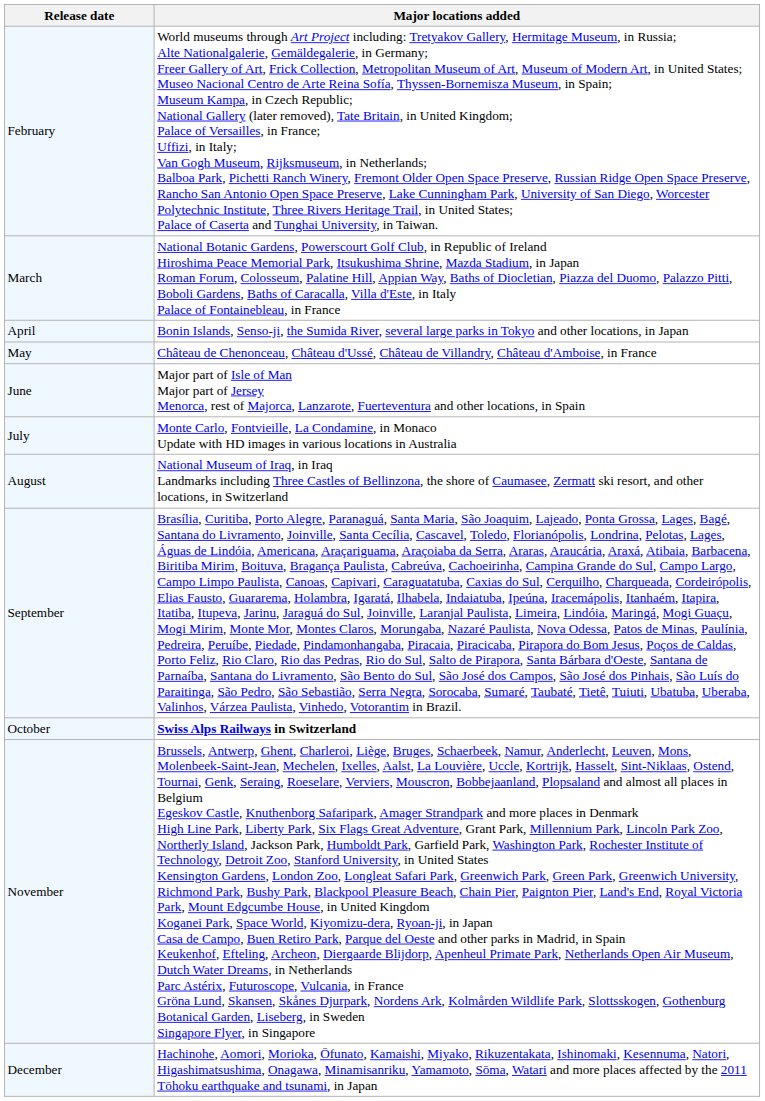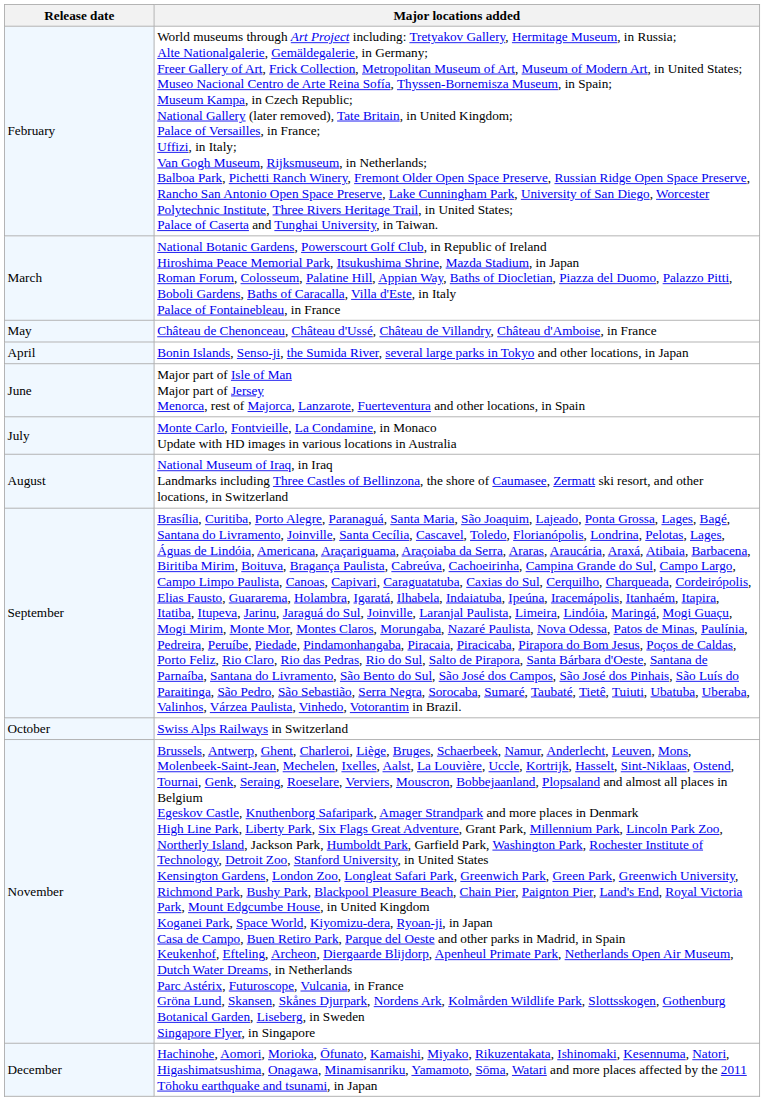 <table class="wikitable" style="font-size:95%">
 <tr>
 <th style="width:165px;">Release date</th>
 <th>Major locations added</th>
 </tr>
 <tr>
 <td style="background:#f0f8ff;">February</td>
 <td style="background:#fff;">World museums through <em><a href='#'>Art Project</a></em> including: <a href='#'>Tretyakov Gallery</a>, <a href='#'>Hermitage Museum</a>, in Russia;<br> <a href='#'>Alte Nationalgalerie</a>, <a href='#'>Gemäldegalerie</a>, in Germany;<br> <a href='#'>Freer Gallery of Art</a>, <a href='#'>Frick Collection</a>, <a href='#'>Metropolitan Museum of Art</a>, <a href='#'>Museum of Modern Art</a>, in United States;<br> <a href='#'>Museo Nacional Centro de Arte Reina Sofía</a>, <a href='#'>Thyssen-Bornemisza Museum</a>, in Spain;<br> <a href='#'>Museum Kampa</a>, in Czech Republic;<br> <a href='#'>National Gallery</a> (later removed), <a href='#'>Tate Britain</a>, in United Kingdom;<br> <a href='#'>Palace of Versailles</a>, in France; <br><a href='#'>Uffizi</a>, in Italy;<br> <a href='#'>Van Gogh Museum</a>, <a href='#'>Rijksmuseum</a>, in Netherlands;<br> <a href='#'>Balboa Park</a>, <a href='#'>Pichetti Ranch Winery</a>, <a href='#'>Fremont Older Open Space Preserve</a>, <a href='#'>Russian Ridge Open Space Preserve</a>, <a href='#'>Rancho San Antonio Open Space Preserve</a>, <a href='#'>Lake Cunningham Park</a>, <a href='#'>University of San Diego</a>, <a href='#'>Worcester Polytechnic Institute</a>, <a href='#'>Three Rivers Heritage Trail</a>, in United States;<br> <a href='#'>Palace of Caserta</a> and <a href='#'>Tunghai University</a>, in Taiwan.</td>
 </tr>
 <tr>
 <td style="background:#f0f8ff;">March</td>
 <td style="background:#fff;"><a href='#'>National Botanic Gardens</a>, <a href='#'>Powerscourt Golf Club</a>, in Republic of Ireland <br> <a href='#'>Hiroshima Peace Memorial Park</a>, <a href='#'>Itsukushima Shrine</a>, <a href='#'>Mazda Stadium</a>, in Japan <br> <a href='#'>Roman Forum</a>, <a href='#'>Colosseum</a>, <a href='#'>Palatine Hill</a>, <a href='#'>Appian Way</a>, <a href='#'>Baths of Diocletian</a>, <a href='#'>Piazza del Duomo</a>, <a href='#'>Palazzo Pitti</a>, <a href='#'>Boboli Gardens</a>, <a href='#'>Baths of Caracalla</a>, <a href='#'>Villa d'Este</a>, in Italy <br> <a href='#'>Palace of Fontainebleau</a>, in France</td>
 </tr>
 <tr>
+<td style="background:#f0f8ff;">May</td>
+<td style="background:#fff;"><a href='#'>Château de Chenonceau</a>, <a href='#'>Château d'Ussé</a>, <a href='#'>Château de Villandry</a>, <a href='#'>Château d'Amboise</a>, in France</td>
+</tr>
+<tr>
 <td style="background:#f0f8ff;">April</td>
 <td style="background:#fff;"><a href='#'>Bonin Islands</a>, <a href='#'>Senso-ji</a>, <a href='#'>the Sumida River</a>, <a href='#'>several large parks in Tokyo</a> and other locations, in Japan</td>
-</tr>
-<tr>
-<td style="background:#f0f8ff;">May</td>
-<td style="background:#fff;"><a href='#'>Château de Chenonceau</a>, <a href='#'>Château d'Ussé</a>, <a href='#'>Château de Villandry</a>, <a href='#'>Château d'Amboise</a>, in France</td>
 </tr>
 <tr>
 <td style="background:#f0f8ff;">June</td>
 <td style="background:#fff;">Major part of <a href='#'>Isle of Man</a> <br>  Major part of <a href='#'>Jersey</a> <br> <a href='#'>Menorca</a>, rest of <a href='#'>Majorca</a>, <a href='#'>Lanzarote</a>, <a href='#'>Fuerteventura</a> and other locations, in Spain</td>
 </tr>
 <tr>
 <td style="background:#f0f8ff;">July</td>
 <td style="background:#fff;"><a href='#'>Monte Carlo</a>, <a href='#'>Fontvieille</a>, <a href='#'>La Condamine</a>, in Monaco<br> Update with HD images in various locations in Australia</td>
 </tr>
 <tr>
 <td style="background:#f0f8ff;">August</td>
 <td style="background:#fff;"><a href='#'>National Museum of Iraq</a>, in Iraq<br> Landmarks including <a href='#'>Three Castles of Bellinzona</a>, the shore of <a href='#'>Caumasee</a>, <a href='#'>Zermatt</a> ski resort, and other locations, in Switzerland</td>
 </tr>
 <tr>
 <td style="background:#f0f8ff;">September</td>
 <td style="background:#fff;"><a href='#'>Brasília</a>, <a href='#'>Curitiba</a>, <a href='#'>Porto Alegre</a>, <a href='#'>Paranaguá</a>, <a href='#'>Santa Maria</a>, <a href='#'>São Joaquim</a>, <a href='#'>Lajeado</a>, <a href='#'>Ponta Grossa</a>, <a href='#'>Lages</a>, <a href='#'>Bagé</a>, <a href='#'>Santana do Livramento</a>, <a href='#'>Joinville</a>, <a href='#'>Santa Cecília</a>, <a href='#'>Cascavel</a>, <a href='#'>Toledo</a>, <a href='#'>Florianópolis</a>, <a href='#'>Londrina</a>, <a href='#'>Pelotas</a>, <a href='#'>Lages</a>, <a href='#'>Águas de Lindóia</a>, <a href='#'>Americana</a>, <a href='#'>Araçariguama</a>, <a href='#'>Araçoiaba da Serra</a>, <a href='#'>Araras</a>, <a href='#'>Araucária</a>, <a href='#'>Araxá</a>, <a href='#'>Atibaia</a>, <a href='#'>Barbacena</a>, <a href='#'>Biritiba Mirim</a>, <a href='#'>Boituva</a>, <a href='#'>Bragança Paulista</a>, <a href='#'>Cabreúva</a>, <a href='#'>Cachoeirinha</a>, <a href='#'>Campina Grande do Sul</a>, <a href='#'>Campo Largo</a>, <a href='#'>Campo Limpo Paulista</a>, <a href='#'>Canoas</a>, <a href='#'>Capivari</a>, <a href='#'>Caraguatatuba</a>, <a href='#'>Caxias do Sul</a>, <a href='#'>Cerquilho</a>, <a href='#'>Charqueada</a>, <a href='#'>Cordeirópolis</a>, <a href='#'>Elias Fausto</a>, <a href='#'>Guararema</a>, <a href='#'>Holambra</a>, <a href='#'>Igaratá</a>, <a href='#'>Ilhabela</a>, <a href='#'>Indaiatuba</a>, <a href='#'>Ipeúna</a>, <a href='#'>Iracemápolis</a>, <a href='#'>Itanhaém</a>, <a href='#'>Itapira</a>, <a href='#'>Itatiba</a>, <a href='#'>Itupeva</a>, <a href='#'>Jarinu</a>, <a href='#'>Jaraguá do Sul</a>, <a href='#'>Joinville</a>, <a href='#'>Laranjal Paulista</a>, <a href='#'>Limeira</a>, <a href='#'>Lindóia</a>, <a href='#'>Maringá</a>, <a href='#'>Mogi Guaçu</a>, <a href='#'>Mogi Mirim</a>, <a href='#'>Monte Mor</a>, <a href='#'>Montes Claros</a>, <a href='#'>Morungaba</a>, <a href='#'>Nazaré Paulista</a>, <a href='#'>Nova Odessa</a>, <a href='#'>Patos de Minas</a>, <a href='#'>Paulínia</a>, <a href='#'>Pedreira</a>, <a href='#'>Peruíbe</a>, <a href='#'>Piedade</a>, <a href='#'>Pindamonhangaba</a>, <a href='#'>Piracaia</a>, <a href='#'>Piracicaba</a>, <a href='#'>Pirapora do Bom Jesus</a>, <a href='#'>Poços de Caldas</a>, <a href='#'>Porto Feliz</a>, <a href='#'>Rio Claro</a>, <a href='#'>Rio das Pedras</a>, <a href='#'>Rio do Sul</a>, <a href='#'>Salto de Pirapora</a>, <a href='#'>Santa Bárbara d'Oeste</a>, <a href='#'>Santana de Parnaíba</a>, <a href='#'>Santana do Livramento</a>, <a href='#'>São Bento do Sul</a>, <a href='#'>São José dos Campos</a>, <a href='#'>São José dos Pinhais</a>, <a href='#'>São Luís do Paraitinga</a>, <a href='#'>São Pedro</a>, <a href='#'>São Sebastião</a>, <a href='#'>Serra Negra</a>, <a href='#'>Sorocaba</a>, <a href='#'>Sumaré</a>, <a href='#'>Taubaté</a>, <a href='#'>Tietê</a>, <a href='#'>Tuiuti</a>, <a href='#'>Ubatuba</a>, <a href='#'>Uberaba</a>, <a href='#'>Valinhos</a>, <a href='#'>Várzea Paulista</a>, <a href='#'>Vinhedo</a>, <a href='#'>Votorantim</a> in Brazil.</td>
 </tr>
 <tr>
 <td style="background:#f0f8ff;">October</td>
-<td style="background:#fff;"><strong><a href='#'>Swiss Alps Railways</a> in Switzerland</strong></td>
+<td style="background:#fff;"><a href='#'>Swiss Alps Railways</a> in Switzerland</td>
 </tr>
 <tr>
 <td style="background:#f0f8ff;">November</td>
 <td style="background:#fff;"><a href='#'>Brussels</a>, <a href='#'>Antwerp</a>, <a href='#'>Ghent</a>, <a href='#'>Charleroi</a>, <a href='#'>Liège</a>, <a href='#'>Bruges</a>, <a href='#'>Schaerbeek</a>, <a href='#'>Namur</a>, <a href='#'>Anderlecht</a>, <a href='#'>Leuven</a>, <a href='#'>Mons</a>, <a href='#'>Molenbeek-Saint-Jean</a>, <a href='#'>Mechelen</a>, <a href='#'>Ixelles</a>, <a href='#'>Aalst</a>, <a href='#'>La Louvière</a>, <a href='#'>Uccle</a>, <a href='#'>Kortrijk</a>, <a href='#'>Hasselt</a>, <a href='#'>Sint-Niklaas</a>, <a href='#'>Ostend</a>, <a href='#'>Tournai</a>, <a href='#'>Genk</a>, <a href='#'>Seraing</a>, <a href='#'>Roeselare</a>, <a href='#'>Verviers</a>, <a href='#'>Mouscron</a>, <a href='#'>Bobbejaanland</a>, <a href='#'>Plopsaland</a> and almost all places in Belgium<br> <a href='#'>Egeskov Castle</a>, <a href='#'>Knuthenborg Safaripark</a>, <a href='#'>Amager Strandpark</a> and more places in Denmark <br> <a href='#'>High Line Park</a>, <a href='#'>Liberty Park</a>, <a href='#'>Six Flags Great Adventure</a>, Grant Park, <a href='#'>Millennium Park</a>, <a href='#'>Lincoln Park Zoo</a>, <a href='#'>Northerly Island</a>, Jackson Park, <a href='#'>Humboldt Park</a>, Garfield Park, <a href='#'>Washington Park</a>, <a href='#'>Rochester Institute of Technology</a>, <a href='#'>Detroit Zoo</a>, <a href='#'>Stanford University</a>, in United States <br> <a href='#'>Kensington Gardens</a>, <a href='#'>London Zoo</a>, <a href='#'>Longleat Safari Park</a>, <a href='#'>Greenwich Park</a>, <a href='#'>Green Park</a>, <a href='#'>Greenwich University</a>, <a href='#'>Richmond Park</a>, <a href='#'>Bushy Park</a>, <a href='#'>Blackpool Pleasure Beach</a>, <a href='#'>Chain Pier</a>, <a href='#'>Paignton Pier</a>, <a href='#'>Land's End</a>, <a href='#'>Royal Victoria Park</a>, <a href='#'>Mount Edgcumbe House</a>, in United Kingdom <br> <a href='#'>Koganei Park</a>, <a href='#'>Space World</a>, <a href='#'>Kiyomizu-dera</a>, <a href='#'>Ryoan-ji</a>, in Japan <br> <a href='#'>Casa de Campo</a>, <a href='#'>Buen Retiro Park</a>, <a href='#'>Parque del Oeste</a> and other parks in Madrid, in Spain <br> <a href='#'>Keukenhof</a>, <a href='#'>Efteling</a>, <a href='#'>Archeon</a>, <a href='#'>Diergaarde Blijdorp</a>, <a href='#'>Apenheul Primate Park</a>, <a href='#'>Netherlands Open Air Museum</a>, <a href='#'>Dutch Water Dreams</a>, in Netherlands <br> <a href='#'>Parc Astérix</a>, <a href='#'>Futuroscope</a>, <a href='#'>Vulcania</a>, in France <br> <a href='#'>Gröna Lund</a>, <a href='#'>Skansen</a>, <a href='#'>Skånes Djurpark</a>, <a href='#'>Nordens Ark</a>, <a href='#'>Kolmården Wildlife Park</a>, <a href='#'>Slottsskogen</a>, <a href='#'>Gothenburg Botanical Garden</a>, <a href='#'>Liseberg</a>, in Sweden <br> <a href='#'>Singapore Flyer</a>, in Singapore</td>
 </tr>
 <tr>
 <td style="background:#f0f8ff;">December</td>
 <td style="background:#fff;"><a href='#'>Hachinohe</a>, <a href='#'>Aomori</a>, <a href='#'>Morioka</a>, <a href='#'>Ōfunato</a>, <a href='#'>Kamaishi</a>, <a href='#'>Miyako</a>, <a href='#'>Rikuzentakata</a>, <a href='#'>Ishinomaki</a>, <a href='#'>Kesennuma</a>, <a href='#'>Natori</a>, <a href='#'>Higashimatsushima</a>, <a href='#'>Onagawa</a>, <a href='#'>Minamisanriku</a>, <a href='#'>Yamamoto</a>, <a href='#'>Sōma</a>, <a href='#'>Watari</a> and more places affected by the <a href='#'>2011 Tōhoku earthquake and tsunami</a>, in Japan</td>
 </tr>
 </table>
